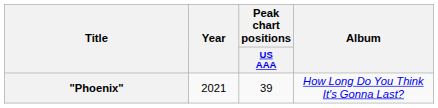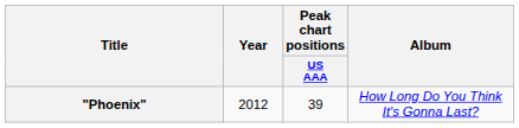 <table class="wikitable plainrowheaders" style="text-align:center;" border="1">
 <tr>
 <th scope="col" rowspan="2" style="width:16em;">Title</th>
 <th scope="col" rowspan="2" style="width:4em;">Year</th>
 <th scope="col" colspan="1">Peak chart positions</th>
 <th scope="col" rowspan="2" style="width:12em;">Album</th>
 </tr>
 <tr>
 <th scope="col" style="width:3em;font-size:85%;"><a href='#'>US<br>AAA</a><br></th>
 </tr>
 <tr>
 <th scope="row">"Phoenix"<br></th>
-<td>2021</td>
+<td>2012</td>
 <td>39</td>
 <td><em><a href='#'>How Long Do You Think It's Gonna Last?</a></em></td>
 </tr>
 </table>
